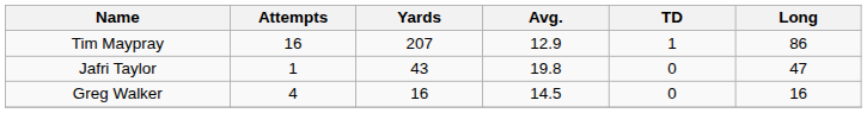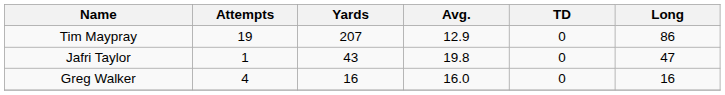 <table class="wikitable sortable">
 <tr>
 <th bgcolor="#DDDDFF" width="16%">Name</th>
 <th bgcolor="#DDDDFF" width="9%">Attempts</th>
 <th bgcolor="#DDDDFF" width="9%">Yards</th>
 <th bgcolor="#DDDDFF" width="9%">Avg.</th>
 <th bgcolor="#DDDDFF" width="9%">TD</th>
 <th bgcolor="#DDDDFF" width="9%">Long</th>
 </tr>
 <tr align="center">
 <td>Tim Maypray</td>
-<td>16</td>
+<td>19</td>
 <td>207</td>
 <td>12.9</td>
-<td>1</td>
+<td>0</td>
 <td>86</td>
 </tr>
 <tr align="center">
 <td>Jafri Taylor</td>
 <td>1</td>
 <td>43</td>
 <td>19.8</td>
 <td>0</td>
 <td>47</td>
 </tr>
 <tr align="center">
 <td>Greg Walker</td>
 <td>4</td>
 <td>16</td>
-<td>14.5</td>
+<td>16.0</td>
 <td>0</td>
 <td>16</td>
 </tr>
 <tr align="center">
 </tr>
 </table>
